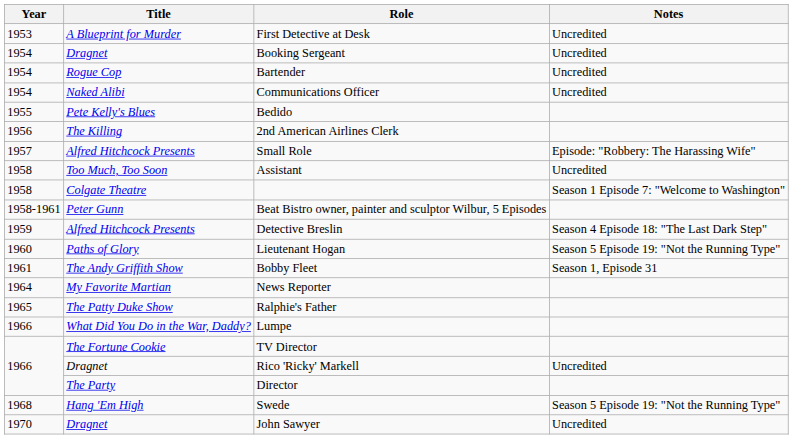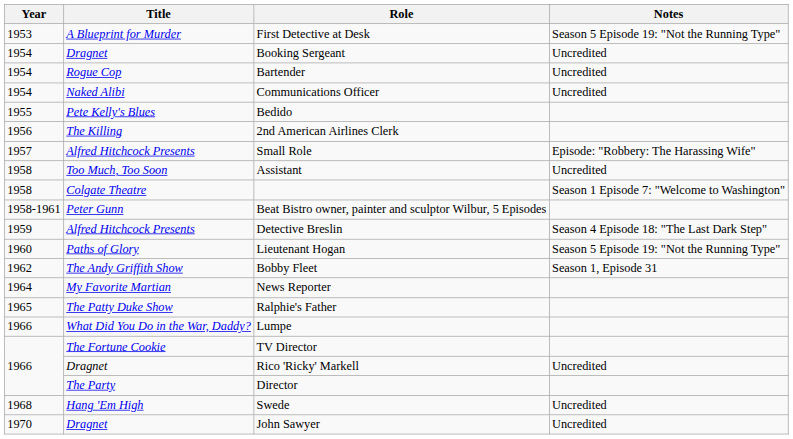 <table class="wikitable sortable">
 <tr>
 <th>Year</th>
 <th>Title</th>
 <th>Role</th>
 <th>Notes</th>
 </tr>
 <tr>
 <td>1953</td>
 <td><em><a href='#'>A Blueprint for Murder</a></em></td>
 <td>First Detective at Desk</td>
-<td>Uncredited</td>
+<td>Season 5 Episode 19: "Not the Running Type"</td>
 </tr>
 <tr>
 <td>1954</td>
 <td><em><a href='#'>Dragnet</a></em></td>
 <td>Booking Sergeant</td>
 <td>Uncredited</td>
 </tr>
 <tr>
 <td>1954</td>
 <td><em><a href='#'>Rogue Cop</a></em></td>
 <td>Bartender</td>
 <td>Uncredited</td>
 </tr>
 <tr>
 <td>1954</td>
 <td><em><a href='#'>Naked Alibi</a></em></td>
 <td>Communications Officer</td>
 <td>Uncredited</td>
 </tr>
 <tr>
 <td>1955</td>
 <td><em><a href='#'>Pete Kelly's Blues</a></em></td>
 <td>Bedido</td>
 <td></td>
 </tr>
 <tr>
 <td>1956</td>
 <td><em><a href='#'>The Killing</a></em></td>
 <td>2nd American Airlines Clerk</td>
 <td></td>
 </tr>
 <tr>
 <td>1957</td>
 <td><em><a href='#'>Alfred Hitchcock Presents</a></em></td>
 <td>Small Role</td>
 <td>Episode: "Robbery: The Harassing Wife"</td>
 </tr>
 <tr>
 <td>1958</td>
 <td><em><a href='#'>Too Much, Too Soon</a></em></td>
 <td>Assistant</td>
 <td>Uncredited</td>
 </tr>
 <tr>
 <td>1958</td>
 <td><em><a href='#'>Colgate Theatre</a></em></td>
 <td></td>
 <td>Season 1 Episode 7: "Welcome to Washington"</td>
 </tr>
 <tr>
 <td>1958-1961</td>
 <td><em><a href='#'>Peter Gunn</a></em></td>
 <td>Beat Bistro owner, painter and sculptor Wilbur, 5 Episodes</td>
 </tr>
 <tr>
 <td>1959</td>
 <td><em><a href='#'>Alfred Hitchcock Presents</a></em></td>
 <td>Detective Breslin</td>
 <td>Season 4 Episode 18: "The Last Dark Step"</td>
 </tr>
 <tr>
 <td>1960</td>
 <td><em><a href='#'>Paths of Glory</a></em></td>
 <td>Lieutenant Hogan</td>
 <td>Season 5 Episode 19: "Not the Running Type"</td>
 </tr>
 <tr>
-<td>1961</td>
+<td>1962</td>
 <td><em><a href='#'>The Andy Griffith Show</a></em></td>
 <td>Bobby Fleet</td>
 <td>Season 1, Episode 31</td>
 </tr>
 <tr>
 <td>1964</td>
 <td><em><a href='#'>My Favorite Martian</a></em></td>
 <td>News Reporter</td>
 <td></td>
 </tr>
 <tr>
 <td>1965</td>
 <td><em><a href='#'>The Patty Duke Show</a></em></td>
 <td>Ralphie's Father</td>
 <td></td>
 </tr>
 <tr>
 <td>1966</td>
 <td><em><a href='#'>What Did You Do in the War, Daddy?</a></em></td>
 <td>Lumpe</td>
 <td></td>
 </tr>
 <tr>
 <td rowspan="3">1966</td>
 <td><em><a href='#'>The Fortune Cookie</a></em></td>
 <td>TV Director</td>
 <td></td>
 </tr>
 <tr>
 <td><em>Dragnet</em></td>
 <td>Rico 'Ricky' Markell</td>
 <td>Uncredited</td>
 </tr>
 <tr>
 <td><em><a href='#'>The Party</a></em></td>
 <td>Director</td>
 <td></td>
 </tr>
 <tr>
 <td>1968</td>
 <td><em><a href='#'>Hang 'Em High</a></em></td>
 <td>Swede</td>
-<td>Season 5 Episode 19: "Not the Running Type"</td>
+<td>Uncredited</td>
 </tr>
 <tr>
 <td>1970</td>
 <td><em><a href='#'>Dragnet</a></em></td>
 <td>John Sawyer</td>
 <td>Uncredited</td>
 </tr>
 </table>
